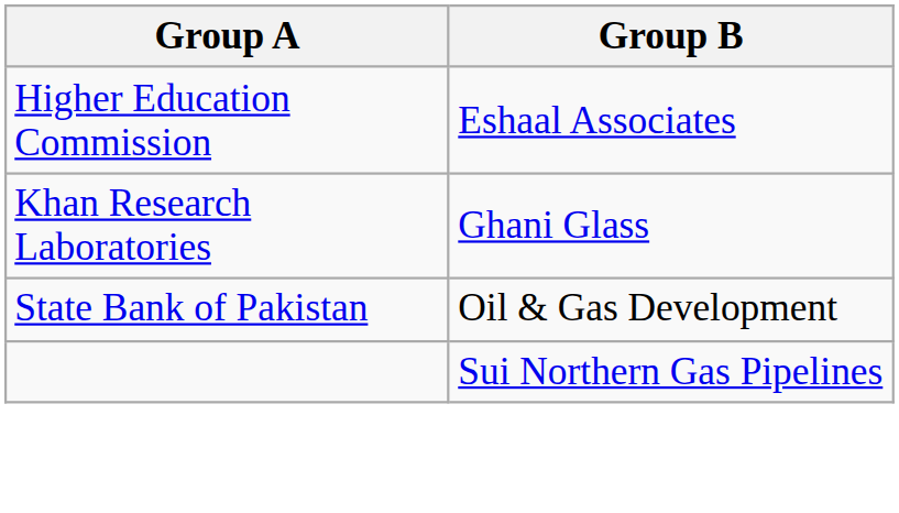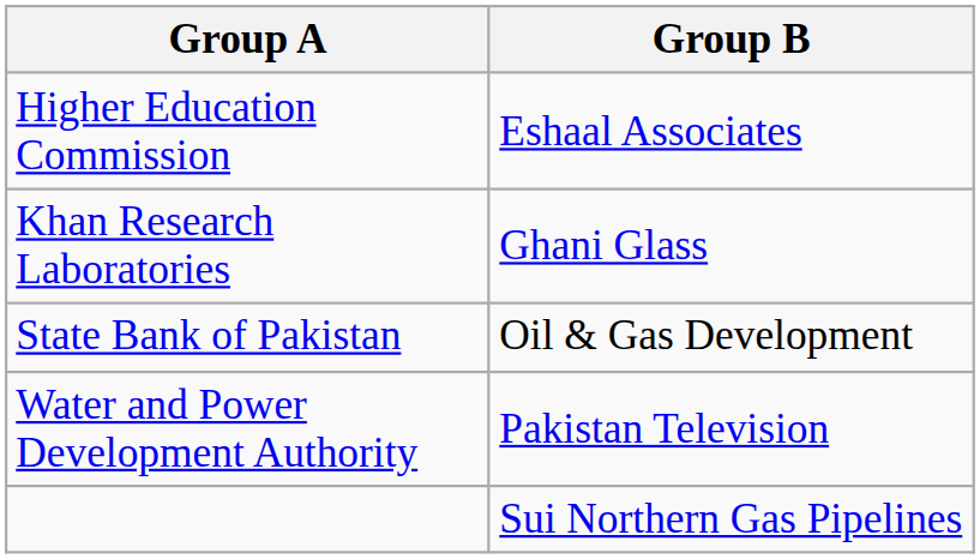 <table class="wikitable" style="text-align:left;">
 <tr>
 <th width=175>Group A</th>
 <th width=175>Group B</th>
 </tr>
 <tr>
 <td><a href='#'>Higher Education Commission</a></td>
 <td><a href='#'>Eshaal Associates</a></td>
 </tr>
 <tr>
 <td><a href='#'>Khan Research Laboratories</a></td>
 <td><a href='#'>Ghani Glass</a></td>
 </tr>
 <tr>
 <td><a href='#'>State Bank of Pakistan</a></td>
 <td>Oil & Gas Development</td>
 </tr>
 <tr>
+<td><a href='#'>Water and Power Development Authority</a></td>
+<td><a href='#'>Pakistan Television</a></td>
+</tr>
+<tr>
 <td></td>
 <td><a href='#'>Sui Northern Gas Pipelines</a></td>
 </tr>
 </table>
